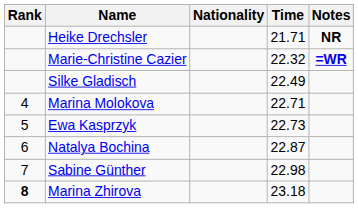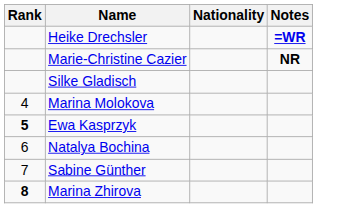 <table class="wikitable sortable" style="text-align:center">
 <tr>
 <th>Rank</th>
 <th>Name</th>
 <th>Nationality</th>
-<th>Time</th>
 <th>Notes</th>
 </tr>
 <tr>
 <td></td>
 <td align=left><a href='#'>Heike Drechsler</a></td>
 <td align=left></td>
-<td>21.71</td>
-<td><strong>NR</strong></td>
+<td><strong><a href='#'>=WR</a></strong></td>
 </tr>
 <tr>
 <td></td>
 <td align=left><a href='#'>Marie-Christine Cazier</a></td>
 <td align=left></td>
-<td>22.32</td>
-<td><strong><a href='#'>=WR</a></strong></td>
+<td><strong>NR</strong></td>
 </tr>
 <tr>
 <td></td>
 <td align=left><a href='#'>Silke Gladisch</a></td>
 <td align=left></td>
-<td>22.49</td>
 <td></td>
 </tr>
 <tr>
 <td>4</td>
 <td align=left><a href='#'>Marina Molokova</a></td>
 <td align=left></td>
-<td>22.71</td>
 <td></td>
 </tr>
 <tr>
-<td>5</td>
+<td><strong>5</strong></td>
 <td align=left><a href='#'>Ewa Kasprzyk</a></td>
 <td align=left></td>
-<td>22.73</td>
 <td></td>
 </tr>
 <tr>
 <td>6</td>
 <td align=left><a href='#'>Natalya Bochina</a></td>
 <td align=left></td>
-<td>22.87</td>
 <td></td>
 </tr>
 <tr>
 <td>7</td>
 <td align=left><a href='#'>Sabine Günther</a></td>
 <td align=left></td>
-<td>22.98</td>
 <td></td>
 </tr>
 <tr>
 <td><strong>8</strong></td>
 <td align=left><a href='#'>Marina Zhirova</a></td>
 <td align=left></td>
-<td>23.18</td>
 <td></td>
 </tr>
 </table>
